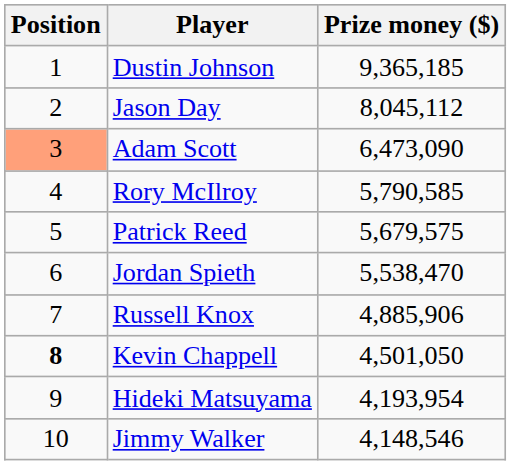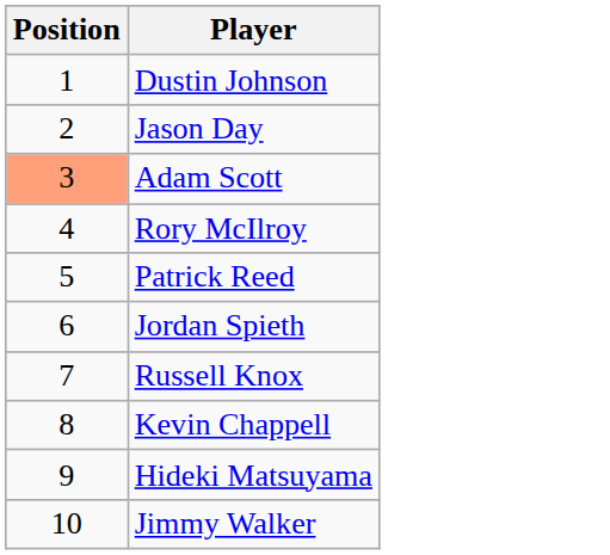 <table class="wikitable">
 <tr>
 <th>Position</th>
 <th>Player</th>
-<th>Prize money ($)</th>
 </tr>
 <tr>
 <td align=center>1</td>
 <td> <a href='#'>Dustin Johnson</a></td>
-<td align=center>9,365,185</td>
 </tr>
 <tr>
 <td align=center>2</td>
 <td> <a href='#'>Jason Day</a></td>
-<td align=center>8,045,112</td>
 </tr>
 <tr>
 <td align=center style="background: lightsalmon;">3</td>
 <td> <a href='#'>Adam Scott</a></td>
-<td align=center>6,473,090</td>
 </tr>
 <tr>
 <td align=center>4</td>
 <td> <a href='#'>Rory McIlroy</a></td>
-<td align=center>5,790,585</td>
 </tr>
 <tr>
 <td align=center>5</td>
 <td> <a href='#'>Patrick Reed</a></td>
-<td align=center>5,679,575</td>
 </tr>
 <tr>
 <td align=center>6</td>
 <td> <a href='#'>Jordan Spieth</a></td>
-<td align=center>5,538,470</td>
 </tr>
 <tr>
 <td align=center>7</td>
 <td> <a href='#'>Russell Knox</a></td>
-<td align=center>4,885,906</td>
 </tr>
 <tr>
-<td align=center><strong>8</strong></td>
+<td align=center>8</td>
 <td> <a href='#'>Kevin Chappell</a></td>
-<td align=center>4,501,050</td>
 </tr>
 <tr>
 <td align=center>9</td>
 <td> <a href='#'>Hideki Matsuyama</a></td>
-<td align=center>4,193,954</td>
 </tr>
 <tr>
 <td align=center>10</td>
 <td> <a href='#'>Jimmy Walker</a></td>
-<td align=center>4,148,546</td>
 </tr>
 </table>
